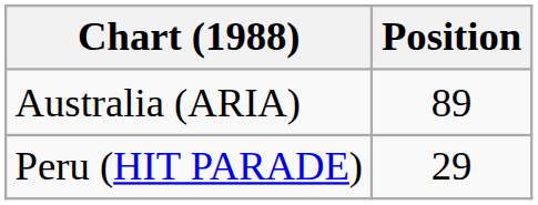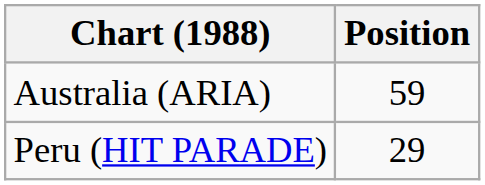 <table class="wikitable sortable">
 <tr>
 <th>Chart (1988)</th>
 <th>Position</th>
 </tr>
 <tr>
 <td>Australia (ARIA)</td>
-<td align="center">89</td>
+<td align="center">59</td>
 </tr>
 <tr>
 <td>Peru (<a href='#'>HIT PARADE</a>)</td>
 <td align="center">29</td>
 </tr>
 </table>
